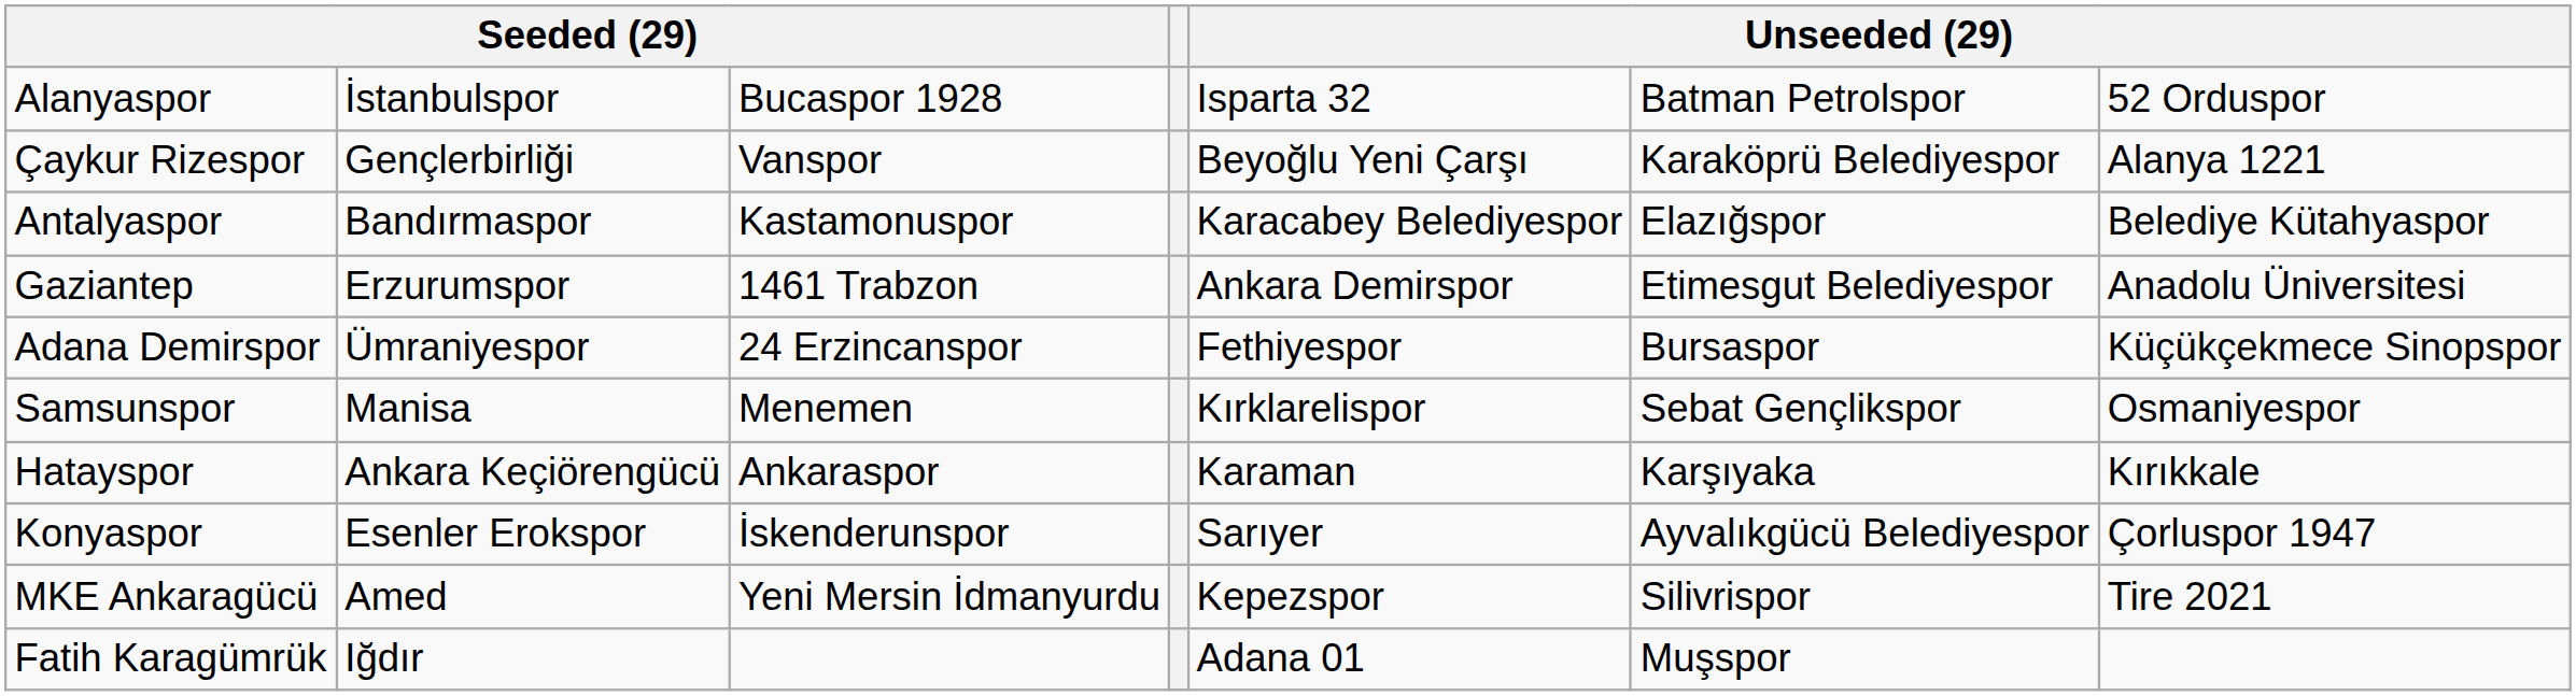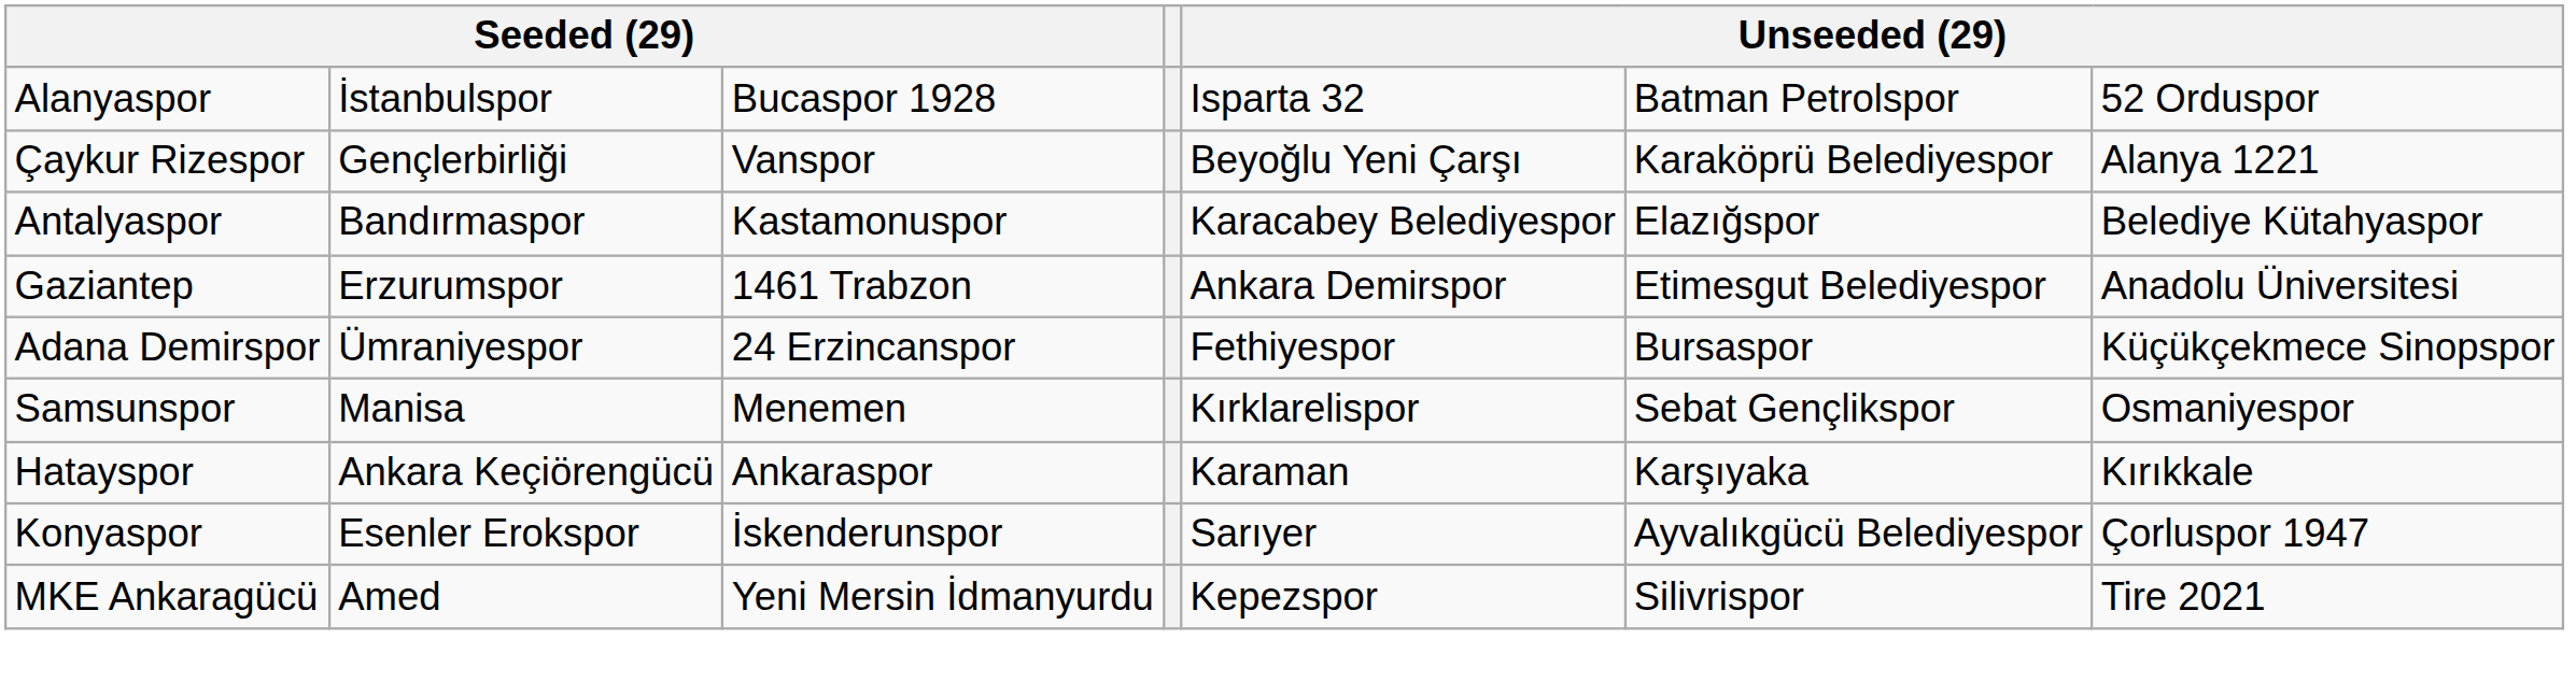 <table class="wikitable">
 <tr>
 <th colspan="3">Seeded (29)</th>
 <th></th>
 <th colspan="3">Unseeded (29)</th>
 </tr>
 <tr>
 <td>Alanyaspor</td>
 <td>İstanbulspor</td>
 <td>Bucaspor 1928</td>
 <th></th>
 <td>Isparta 32</td>
 <td>Batman Petrolspor</td>
 <td>52 Orduspor</td>
 </tr>
 <tr>
 <td>Çaykur Rizespor</td>
 <td>Gençlerbirliği</td>
 <td>Vanspor</td>
 <th></th>
 <td>Beyoğlu Yeni Çarşı</td>
 <td>Karaköprü Belediyespor</td>
 <td>Alanya 1221</td>
 </tr>
 <tr>
 <td>Antalyaspor</td>
 <td>Bandırmaspor</td>
 <td>Kastamonuspor</td>
 <th></th>
 <td>Karacabey Belediyespor</td>
 <td>Elazığspor</td>
 <td>Belediye Kütahyaspor</td>
 </tr>
 <tr>
 <td>Gaziantep</td>
 <td>Erzurumspor</td>
 <td>1461 Trabzon</td>
 <th></th>
 <td>Ankara Demirspor</td>
 <td>Etimesgut Belediyespor</td>
 <td>Anadolu Üniversitesi</td>
 </tr>
 <tr>
 <td>Adana Demirspor</td>
 <td>Ümraniyespor</td>
 <td>24 Erzincanspor</td>
 <th></th>
 <td>Fethiyespor</td>
 <td>Bursaspor</td>
 <td>Küçükçekmece Sinopspor</td>
 </tr>
 <tr>
 <td>Samsunspor</td>
 <td>Manisa</td>
 <td>Menemen</td>
 <th></th>
 <td>Kırklarelispor</td>
 <td>Sebat Gençlikspor</td>
 <td>Osmaniyespor</td>
 </tr>
 <tr>
 <td>Hatayspor</td>
 <td>Ankara Keçiörengücü</td>
 <td>Ankaraspor</td>
 <th></th>
 <td>Karaman</td>
 <td>Karşıyaka</td>
 <td>Kırıkkale</td>
 </tr>
 <tr>
 <td>Konyaspor</td>
 <td>Esenler Erokspor</td>
 <td>İskenderunspor</td>
 <th></th>
 <td>Sarıyer</td>
 <td>Ayvalıkgücü Belediyespor</td>
 <td>Çorluspor 1947</td>
 </tr>
 <tr>
 <td>MKE Ankaragücü</td>
 <td>Amed</td>
 <td>Yeni Mersin İdmanyurdu</td>
 <th></th>
 <td>Kepezspor</td>
 <td>Silivrispor</td>
 <td>Tire 2021</td>
 </tr>
-<tr>
-<td>Fatih Karagümrük</td>
-<td>Iğdır</td>
-<td></td>
-<th></th>
-<td>Adana 01</td>
-<td>Muşspor</td>
-<td></td>
-</tr>
 </table>
